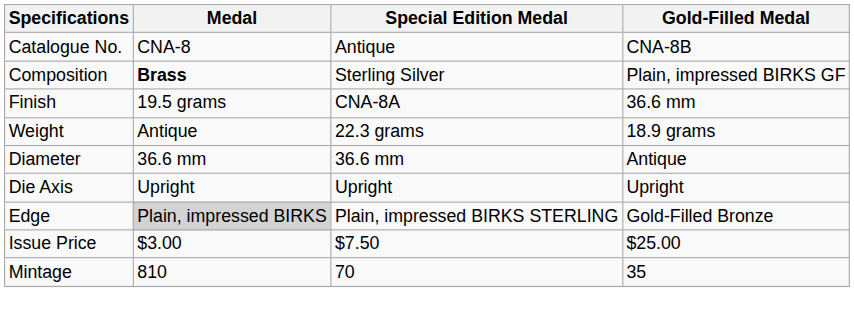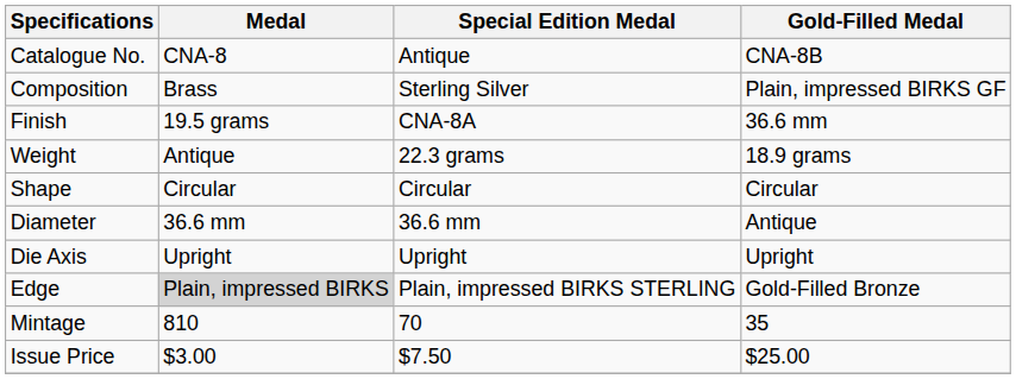 <table class="wikitable">
 <tr>
 <th>Specifications</th>
 <th>Medal</th>
 <th>Special Edition Medal</th>
 <th>Gold-Filled Medal</th>
 </tr>
 <tr>
 <td>Catalogue No.</td>
 <td>CNA-8</td>
 <td>Antique</td>
 <td>CNA-8B</td>
 </tr>
 <tr>
 <td>Composition</td>
-<td><strong>Brass</strong></td>
+<td>Brass</td>
 <td>Sterling Silver</td>
 <td>Plain, impressed BIRKS GF</td>
 </tr>
 <tr>
 <td>Finish</td>
 <td>19.5 grams</td>
 <td>CNA-8A</td>
 <td>36.6 mm</td>
 </tr>
 <tr>
 <td>Weight</td>
 <td>Antique</td>
 <td>22.3 grams</td>
 <td>18.9 grams</td>
+</tr>
+<tr>
+<td>Shape</td>
+<td>Circular</td>
+<td>Circular</td>
+<td>Circular</td>
 </tr>
 <tr>
 <td>Diameter</td>
 <td>36.6 mm</td>
 <td>36.6 mm</td>
 <td>Antique</td>
 </tr>
 <tr>
 <td>Die Axis</td>
 <td>Upright</td>
 <td>Upright</td>
 <td>Upright</td>
 </tr>
 <tr>
 <td>Edge</td>
 <td style="background: lightgrey;">Plain, impressed BIRKS</td>
 <td>Plain, impressed BIRKS STERLING</td>
 <td>Gold-Filled Bronze</td>
 </tr>
 <tr>
+<td>Mintage</td>
+<td>810</td>
+<td>70</td>
+<td>35</td>
+</tr>
+<tr>
 <td>Issue Price</td>
 <td>$3.00</td>
 <td>$7.50</td>
 <td>$25.00</td>
 </tr>
 <tr>
-<td>Mintage</td>
-<td>810</td>
-<td>70</td>
-<td>35</td>
-</tr>
-<tr>
 </tr>
 </table>
